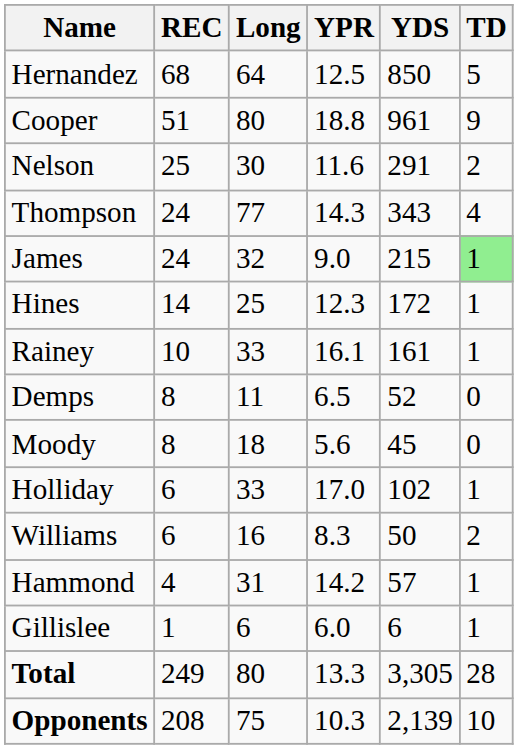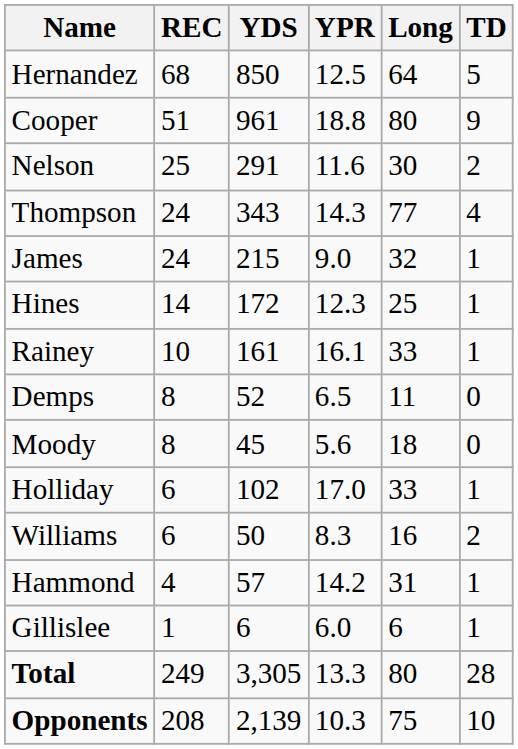 <table class="wikitable" style="white-space:nowrap">
 <tr>
 <th>Name</th>
 <th>REC</th>
+<th>YDS</th>
+<th>YPR</th>
 <th>Long</th>
-<th>YPR</th>
-<th>YDS</th>
 <th>TD</th>
 </tr>
 <tr>
 <td>Hernandez</td>
 <td>68</td>
+<td>850</td>
+<td>12.5</td>
 <td>64</td>
-<td>12.5</td>
-<td>850</td>
 <td>5</td>
 </tr>
 <tr>
 <td>Cooper</td>
 <td>51</td>
+<td>961</td>
+<td>18.8</td>
 <td>80</td>
-<td>18.8</td>
-<td>961</td>
 <td>9</td>
 </tr>
 <tr>
 <td>Nelson</td>
 <td>25</td>
+<td>291</td>
+<td>11.6</td>
 <td>30</td>
-<td>11.6</td>
-<td>291</td>
 <td>2</td>
 </tr>
 <tr>
 <td>Thompson</td>
 <td>24</td>
+<td>343</td>
+<td>14.3</td>
 <td>77</td>
-<td>14.3</td>
-<td>343</td>
 <td>4</td>
 </tr>
 <tr>
 <td>James</td>
 <td>24</td>
+<td>215</td>
+<td>9.0</td>
 <td>32</td>
-<td>9.0</td>
-<td>215</td>
-<td style="background: lightgreen;">1</td>
+<td>1</td>
 </tr>
 <tr>
 <td>Hines</td>
 <td>14</td>
+<td>172</td>
+<td>12.3</td>
 <td>25</td>
-<td>12.3</td>
-<td>172</td>
 <td>1</td>
 </tr>
 <tr>
 <td>Rainey</td>
 <td>10</td>
+<td>161</td>
+<td>16.1</td>
 <td>33</td>
-<td>16.1</td>
-<td>161</td>
 <td>1</td>
 </tr>
 <tr>
 <td>Demps</td>
 <td>8</td>
+<td>52</td>
+<td>6.5</td>
 <td>11</td>
-<td>6.5</td>
-<td>52</td>
 <td>0</td>
 </tr>
 <tr>
 <td>Moody</td>
 <td>8</td>
+<td>45</td>
+<td>5.6</td>
 <td>18</td>
-<td>5.6</td>
-<td>45</td>
 <td>0</td>
 </tr>
 <tr>
 <td>Holliday</td>
 <td>6</td>
+<td>102</td>
+<td>17.0</td>
 <td>33</td>
-<td>17.0</td>
-<td>102</td>
 <td>1</td>
 </tr>
 <tr>
 <td>Williams</td>
 <td>6</td>
+<td>50</td>
+<td>8.3</td>
 <td>16</td>
-<td>8.3</td>
-<td>50</td>
 <td>2</td>
 </tr>
 <tr>
 <td>Hammond</td>
 <td>4</td>
+<td>57</td>
+<td>14.2</td>
 <td>31</td>
-<td>14.2</td>
-<td>57</td>
 <td>1</td>
 </tr>
 <tr>
 <td>Gillislee</td>
 <td>1</td>
 <td>6</td>
 <td>6.0</td>
 <td>6</td>
 <td>1</td>
 </tr>
 <tr>
 <td><strong>Total</strong></td>
 <td>249</td>
+<td>3,305</td>
+<td>13.3</td>
 <td>80</td>
-<td>13.3</td>
-<td>3,305</td>
 <td>28</td>
 </tr>
 <tr>
 <td><strong>Opponents</strong></td>
 <td>208</td>
+<td>2,139</td>
+<td>10.3</td>
 <td>75</td>
-<td>10.3</td>
-<td>2,139</td>
 <td>10</td>
 </tr>
 </table>
